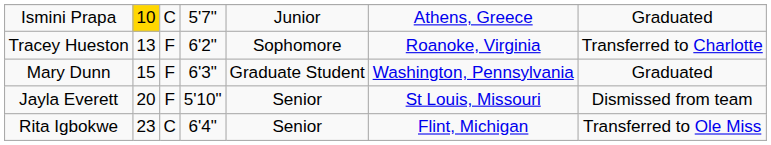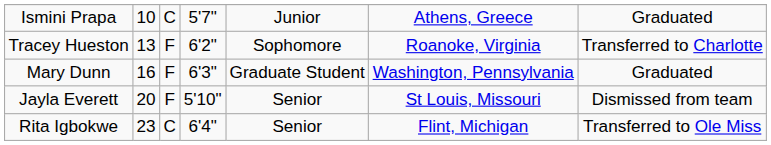 <table class="wikitable sortable" border="1" style="text-align: center;">
 <tr align=center>
 </tr>
 <tr>
 <td>Ismini Prapa</td>
-<td style="background: gold;">10</td>
+<td>10</td>
 <td>C</td>
 <td>5'7"</td>
 <td>Junior</td>
 <td><a href='#'>Athens, Greece</a></td>
 <td>Graduated</td>
 </tr>
 <tr>
 <td>Tracey Hueston</td>
 <td>13</td>
 <td>F</td>
 <td>6'2"</td>
 <td>Sophomore</td>
 <td><a href='#'>Roanoke, Virginia</a></td>
 <td>Transferred to <a href='#'>Charlotte</a></td>
 </tr>
 <tr>
 <td>Mary Dunn</td>
-<td>15</td>
+<td>16</td>
 <td>F</td>
 <td>6'3"</td>
 <td>Graduate Student</td>
 <td><a href='#'>Washington, Pennsylvania</a></td>
 <td>Graduated</td>
 </tr>
 <tr>
 <td>Jayla Everett</td>
 <td>20</td>
 <td>F</td>
 <td>5'10"</td>
 <td>Senior</td>
 <td><a href='#'>St Louis, Missouri</a></td>
 <td>Dismissed from team</td>
 </tr>
 <tr>
 <td>Rita Igbokwe</td>
 <td>23</td>
 <td>C</td>
 <td>6'4"</td>
 <td>Senior</td>
 <td><a href='#'>Flint, Michigan</a></td>
 <td>Transferred to <a href='#'>Ole Miss</a></td>
 </tr>
 </table>
